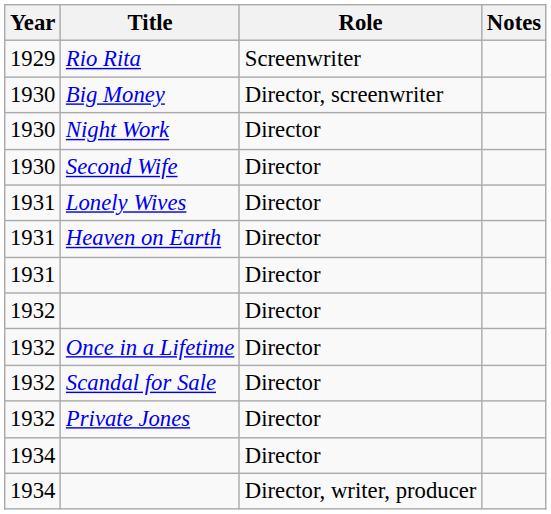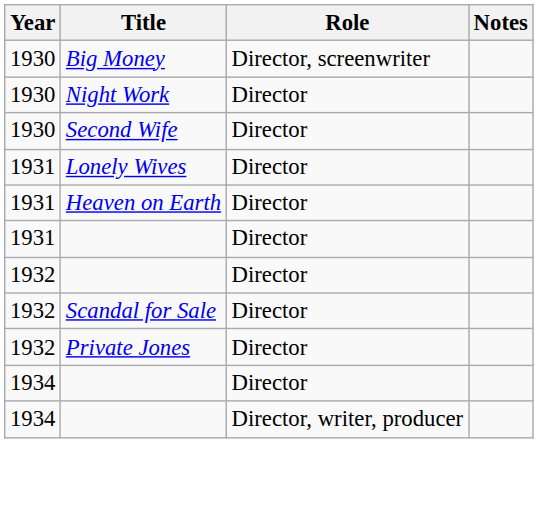 <table class="wikitable sortable">
 <tr>
 <th>Year</th>
 <th>Title</th>
 <th>Role</th>
 <th>Notes</th>
-</tr>
-<tr>
-<td>1929</td>
-<td><em><a href='#'>Rio Rita</a></em></td>
-<td>Screenwriter</td>
-<td></td>
 </tr>
 <tr>
 <td>1930</td>
 <td><em><a href='#'>Big Money</a></em></td>
 <td>Director, screenwriter</td>
 <td></td>
 </tr>
 <tr>
 <td>1930</td>
 <td><em><a href='#'>Night Work</a></em></td>
 <td>Director</td>
 <td></td>
 </tr>
 <tr>
 <td>1930</td>
 <td><em><a href='#'>Second Wife</a></em></td>
 <td>Director</td>
 <td></td>
 </tr>
 <tr>
 <td>1931</td>
 <td><em><a href='#'>Lonely Wives</a></em></td>
 <td>Director</td>
 <td></td>
 </tr>
 <tr>
 <td>1931</td>
 <td><em><a href='#'>Heaven on Earth</a></em></td>
 <td>Director</td>
 <td></td>
 </tr>
 <tr>
 <td>1931</td>
 <td><em></em></td>
 <td>Director</td>
 <td></td>
 </tr>
 <tr>
 <td>1932</td>
 <td><em></em></td>
 <td>Director</td>
 <td></td>
 </tr>
 <tr>
 <td>1932</td>
-<td><em><a href='#'>Once in a Lifetime</a></em></td>
-<td>Director</td>
-<td></td>
-</tr>
-<tr>
-<td>1932</td>
 <td><em><a href='#'>Scandal for Sale</a></em></td>
 <td>Director</td>
 <td></td>
 </tr>
 <tr>
 <td>1932</td>
 <td><em><a href='#'>Private Jones</a></em></td>
 <td>Director</td>
 <td></td>
 </tr>
 <tr>
 <td>1934</td>
 <td><em></em></td>
 <td>Director</td>
 <td></td>
 </tr>
 <tr>
 <td>1934</td>
 <td><em></em></td>
 <td>Director, writer, producer</td>
 <td></td>
 </tr>
 </table>
